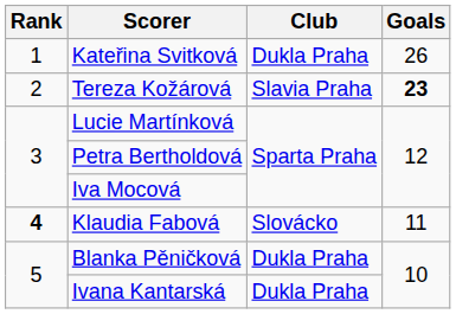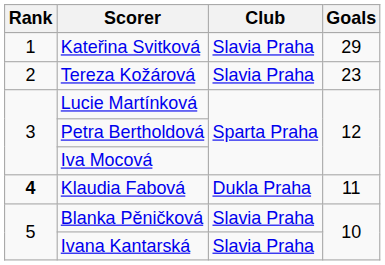 <table class="wikitable" style="text-align:center">
 <tr>
 <th>Rank</th>
 <th>Scorer</th>
 <th>Club</th>
 <th>Goals</th>
 </tr>
 <tr>
 <td>1</td>
 <td align="left"> <a href='#'>Kateřina Svitková</a></td>
-<td align="left"><a href='#'>Dukla Praha</a></td>
-<td>26</td>
+<td align="left"><a href='#'>Slavia Praha</a></td>
+<td>29</td>
 </tr>
 <tr>
 <td>2</td>
 <td align="left"> <a href='#'>Tereza Kožárová</a></td>
 <td align="left"><a href='#'>Slavia Praha</a></td>
-<td><strong>23</strong></td>
+<td>23</td>
 </tr>
 <tr>
 <td rowspan="3">3</td>
 <td align="left"> <a href='#'>Lucie Martínková</a></td>
 <td align="left" rowspan="3"><a href='#'>Sparta Praha</a></td>
 <td rowspan="3">12</td>
 </tr>
 <tr>
 <td align="left"> <a href='#'>Petra Bertholdová</a></td>
 </tr>
 <tr>
 <td align="left"> <a href='#'>Iva Mocová</a></td>
 </tr>
 <tr>
 <td><strong>4</strong></td>
 <td align="left"> <a href='#'>Klaudia Fabová</a></td>
-<td align="left"><a href='#'>Slovácko</a></td>
+<td align="left"><a href='#'>Dukla Praha</a></td>
 <td>11</td>
 </tr>
 <tr>
 <td rowspan="2">5</td>
 <td align="left"> <a href='#'>Blanka Pěničková</a></td>
-<td align="left"><a href='#'>Dukla Praha</a></td>
+<td align="left"><a href='#'>Slavia Praha</a></td>
 <td rowspan="2">10</td>
 </tr>
 <tr>
 <td align="left"> <a href='#'>Ivana Kantarská</a></td>
-<td align="left"><a href='#'>Dukla Praha</a></td>
+<td align="left"><a href='#'>Slavia Praha</a></td>
 </tr>
 </table>
